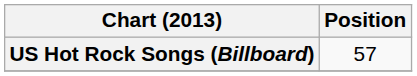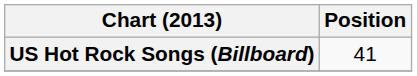 <table class="wikitable plainrowheaders sortable">
 <tr>
 <th>Chart (2013)</th>
 <th>Position</th>
 </tr>
 <tr>
 <th scope="row">US Hot Rock Songs (<em>Billboard</em>)</th>
-<td style="text-align:center;">57</td>
+<td style="text-align:center;">41</td>
 </tr>
 <tr>
 </tr>
 </table>
